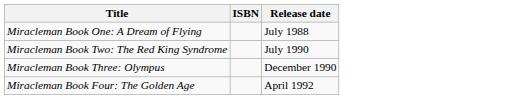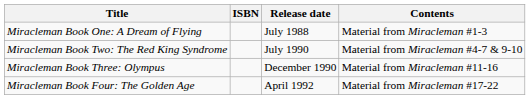 <table class="wikitable">
 <tr>
 <th>Title</th>
 <th>ISBN</th>
 <th>Release date</th>
+<th>Contents</th>
 </tr>
 <tr>
 <td><em>Miracleman Book One: A Dream of Flying</em></td>
 <td></td>
 <td>July 1988</td>
+<td>Material from <em>Miracleman</em> #1-3</td>
 </tr>
 <tr>
 <td><em>Miracleman Book Two: The Red King Syndrome</em></td>
 <td></td>
 <td>July 1990</td>
+<td>Material from <em>Miracleman</em> #4-7 & 9-10</td>
 </tr>
 <tr>
 <td><em>Miracleman Book Three: Olympus</em></td>
 <td></td>
 <td>December 1990</td>
+<td>Material from <em>Miracleman</em> #11-16</td>
 </tr>
 <tr>
 <td><em>Miracleman Book Four: The Golden Age</em></td>
 <td></td>
 <td>April 1992</td>
+<td>Material from <em>Miracleman</em> #17-22</td>
 </tr>
 </table>
